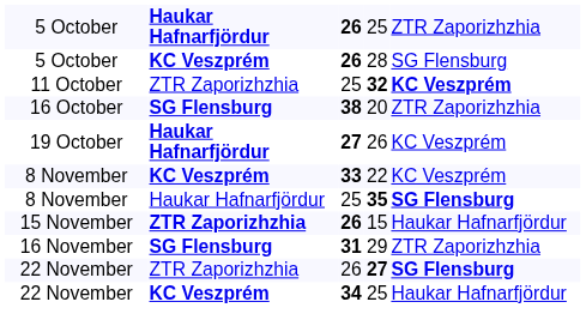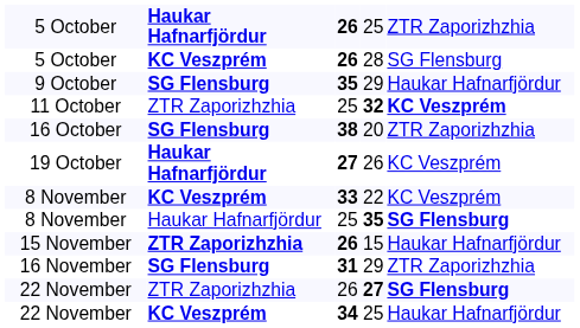 <table border="0" cellspacing="0" cellpadding="1">
 <tr align="center"  bgcolor="#F8F8FF">
 <td width="120">5 October</td>
 <td width="160" align="left"><strong><a href='#'>Haukar Hafnarfjördur</a></strong></td>
 <td width="20"><strong>26</strong></td>
 <td width="20">25</td>
 <td width="160" align="left"><a href='#'>ZTR Zaporizhzhia</a></td>
 </tr>
 <tr align="center">
 <td width="120">5 October</td>
 <td width="160" align="left"><strong><a href='#'>KC Veszprém</a></strong></td>
 <td width="20"><strong>26</strong></td>
 <td width="20">28</td>
 <td width="160" align="left"><a href='#'>SG Flensburg</a></td>
+</tr>
+<tr align="center"  bgcolor="#F8F8FF">
+<td width="120">9 October</td>
+<td width="160" align="left"><strong><a href='#'>SG Flensburg</a></strong></td>
+<td width="20"><strong>35</strong></td>
+<td width="20">29</td>
+<td width="160" align="left"><a href='#'>Haukar Hafnarfjördur</a></td>
 </tr>
 <tr align="center">
 <td width="120">11 October</td>
 <td width="160" align="left"><a href='#'>ZTR Zaporizhzhia</a></td>
 <td width="20">25</td>
 <td width="20"><strong>32</strong></td>
 <td width="160" align="left"><strong><a href='#'>KC Veszprém</a></strong></td>
 </tr>
 <tr align="center" bgcolor="#F8F8FF">
 <td width="120">16 October</td>
 <td width="160" align="left"><strong><a href='#'>SG Flensburg</a></strong></td>
 <td width="20"><strong>38</strong></td>
 <td width="20">20</td>
 <td width="160" align="left"><a href='#'>ZTR Zaporizhzhia</a></td>
 </tr>
 <tr align="center">
 <td width="120">19 October</td>
 <td width="160" align="left"><strong><a href='#'>Haukar Hafnarfjördur</a></strong></td>
 <td width="20"><strong>27</strong></td>
 <td width="20">26</td>
 <td width="160" align="left"><a href='#'>KC Veszprém</a></td>
 </tr>
 <tr align="center"  bgcolor="#F8F8FF">
 <td width="120">8 November</td>
 <td width="160" align="left"><strong><a href='#'>KC Veszprém</a></strong></td>
 <td width="20"><strong>33</strong></td>
 <td width="20">22</td>
 <td width="160" align="left"><a href='#'>KC Veszprém</a></td>
 </tr>
 <tr align="center">
 <td width="120">8 November</td>
 <td width="160" align="left"><a href='#'>Haukar Hafnarfjördur</a></td>
 <td width="20">25</td>
 <td width="20"><strong>35</strong></td>
 <td width="160" align="left"><strong><a href='#'>SG Flensburg</a></strong></td>
 </tr>
 <tr align="center"  bgcolor="#F8F8FF">
 <td width="120">15 November</td>
 <td width="160" align="left"><strong><a href='#'>ZTR Zaporizhzhia</a></strong></td>
 <td width="20"><strong>26</strong></td>
 <td width="20">15</td>
 <td width="160" align="left"><a href='#'>Haukar Hafnarfjördur</a></td>
 </tr>
 <tr align="center">
 <td width="120">16 November</td>
 <td width="160" align="left"><strong><a href='#'>SG Flensburg</a></strong></td>
 <td width="20"><strong>31</strong></td>
 <td width="20">29</td>
 <td width="160" align="left"><a href='#'>ZTR Zaporizhzhia</a></td>
 </tr>
 <tr align="center" bgcolor="#F8F8FF">
 <td width="120">22 November</td>
 <td width="160" align="left"><a href='#'>ZTR Zaporizhzhia</a></td>
 <td width="20">26</td>
 <td width="20"><strong>27</strong></td>
 <td width="160" align="left"><strong><a href='#'>SG Flensburg</a></strong></td>
 </tr>
 <tr align="center">
 <td width="120">22 November</td>
 <td width="160" align="left"><strong><a href='#'>KC Veszprém</a></strong></td>
 <td width="20"><strong>34</strong></td>
 <td width="20">25</td>
 <td width="160" align="left"><a href='#'>Haukar Hafnarfjördur</a></td>
 </tr>
 </table>
